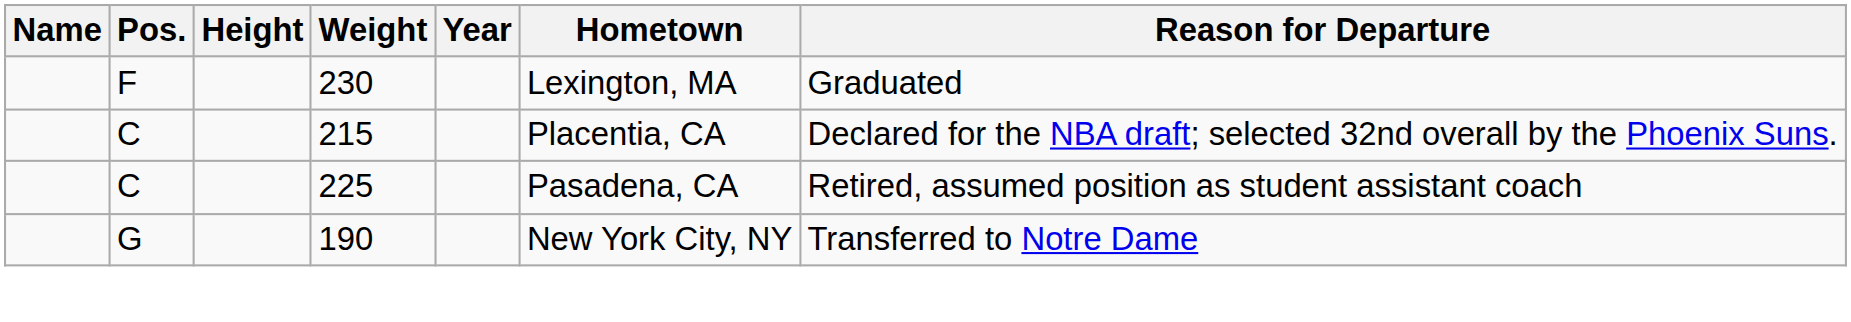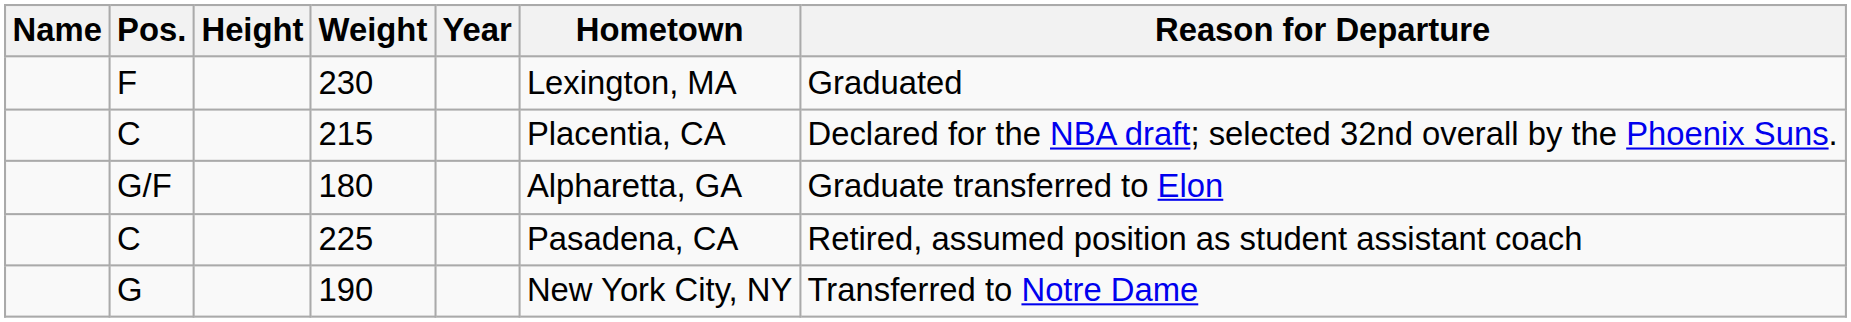 <table class="wikitable sortable" style="font-size:100%;" border="1">
 <tr>
 <th>Name</th>
 <th>Pos.</th>
 <th>Height</th>
 <th>Weight</th>
 <th>Year</th>
 <th>Hometown</th>
 <th ! class="unsortable">Reason for Departure</th>
 </tr>
 <tr>
 <td></td>
 <td>F</td>
 <td></td>
 <td>230</td>
 <td></td>
 <td>Lexington, MA</td>
 <td>Graduated</td>
 </tr>
 <tr>
 <td></td>
 <td>C</td>
 <td></td>
 <td>215</td>
 <td></td>
 <td>Placentia, CA</td>
 <td>Declared for the <a href='#'>NBA draft</a>; selected 32nd overall by the <a href='#'>Phoenix Suns</a>.</td>
 </tr>
 <tr>
 <td></td>
+<td>G/F</td>
+<td></td>
+<td>180</td>
+<td></td>
+<td>Alpharetta, GA</td>
+<td>Graduate transferred to <a href='#'>Elon</a></td>
+</tr>
+<tr>
+<td></td>
 <td>C</td>
 <td></td>
 <td>225</td>
 <td></td>
 <td>Pasadena, CA</td>
 <td>Retired, assumed position as student assistant coach</td>
 </tr>
 <tr>
 <td></td>
 <td>G</td>
 <td></td>
 <td>190</td>
 <td></td>
 <td>New York City, NY</td>
 <td>Transferred to <a href='#'>Notre Dame</a></td>
 </tr>
 </table>
